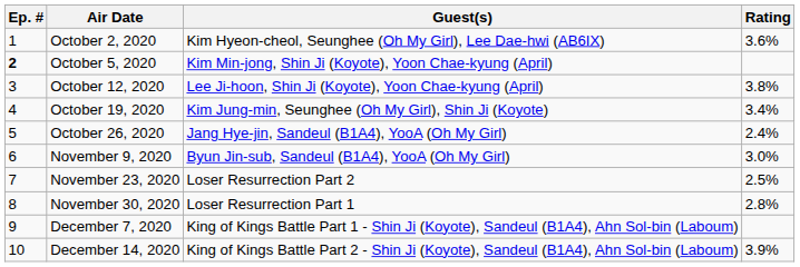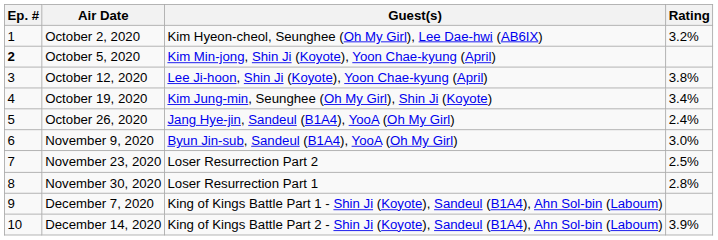 <table class="wikitable" style="font-size:95%;">
 <tr>
 <th>Ep. #</th>
 <th>Air Date</th>
 <th>Guest(s)</th>
 <th>Rating</th>
 </tr>
 <tr>
 <td>1</td>
 <td>October 2, 2020</td>
 <td>Kim Hyeon-cheol, Seunghee (<a href='#'>Oh My Girl</a>), <a href='#'>Lee Dae-hwi</a> (<a href='#'>AB6IX</a>)</td>
-<td>3.6%</td>
+<td>3.2%</td>
 </tr>
 <tr>
 <td><strong>2</strong></td>
 <td>October 5, 2020</td>
 <td><a href='#'>Kim Min-jong</a>, <a href='#'>Shin Ji</a> (<a href='#'>Koyote</a>), <a href='#'>Yoon Chae-kyung</a> (<a href='#'>April</a>)</td>
 <td></td>
 </tr>
 <tr>
 <td>3</td>
 <td>October 12, 2020</td>
 <td><a href='#'>Lee Ji-hoon</a>, <a href='#'>Shin Ji</a> (<a href='#'>Koyote</a>), <a href='#'>Yoon Chae-kyung</a> (<a href='#'>April</a>)</td>
 <td>3.8%</td>
 </tr>
 <tr>
 <td>4</td>
 <td>October 19, 2020</td>
 <td><a href='#'>Kim Jung-min</a>, Seunghee (<a href='#'>Oh My Girl</a>), <a href='#'>Shin Ji</a> (<a href='#'>Koyote</a>)</td>
 <td>3.4%</td>
 </tr>
 <tr>
 <td>5</td>
 <td>October 26, 2020</td>
 <td><a href='#'>Jang Hye-jin</a>, <a href='#'>Sandeul</a> (<a href='#'>B1A4</a>), <a href='#'>YooA</a> (<a href='#'>Oh My Girl</a>)</td>
 <td>2.4%</td>
 </tr>
 <tr>
 <td>6</td>
 <td>November 9, 2020</td>
 <td><a href='#'>Byun Jin-sub</a>, <a href='#'>Sandeul</a> (<a href='#'>B1A4</a>), <a href='#'>YooA</a> (<a href='#'>Oh My Girl</a>)</td>
 <td>3.0%</td>
 </tr>
 <tr>
 <td>7</td>
 <td>November 23, 2020</td>
 <td>Loser Resurrection Part 2</td>
 <td>2.5%</td>
 </tr>
 <tr>
 <td>8</td>
 <td>November 30, 2020</td>
 <td>Loser Resurrection Part 1</td>
 <td>2.8%</td>
 </tr>
 <tr>
 <td>9</td>
 <td>December 7, 2020</td>
 <td>King of Kings Battle Part 1 - <a href='#'>Shin Ji</a> (<a href='#'>Koyote</a>), <a href='#'>Sandeul</a> (<a href='#'>B1A4</a>), <a href='#'>Ahn Sol-bin</a> (<a href='#'>Laboum</a>)</td>
 <td></td>
 </tr>
 <tr>
 <td>10</td>
 <td>December 14, 2020</td>
 <td>King of Kings Battle Part 2 - <a href='#'>Shin Ji</a> (<a href='#'>Koyote</a>), <a href='#'>Sandeul</a> (<a href='#'>B1A4</a>), <a href='#'>Ahn Sol-bin</a> (<a href='#'>Laboum</a>)</td>
 <td>3.9%</td>
 </tr>
 </table>
